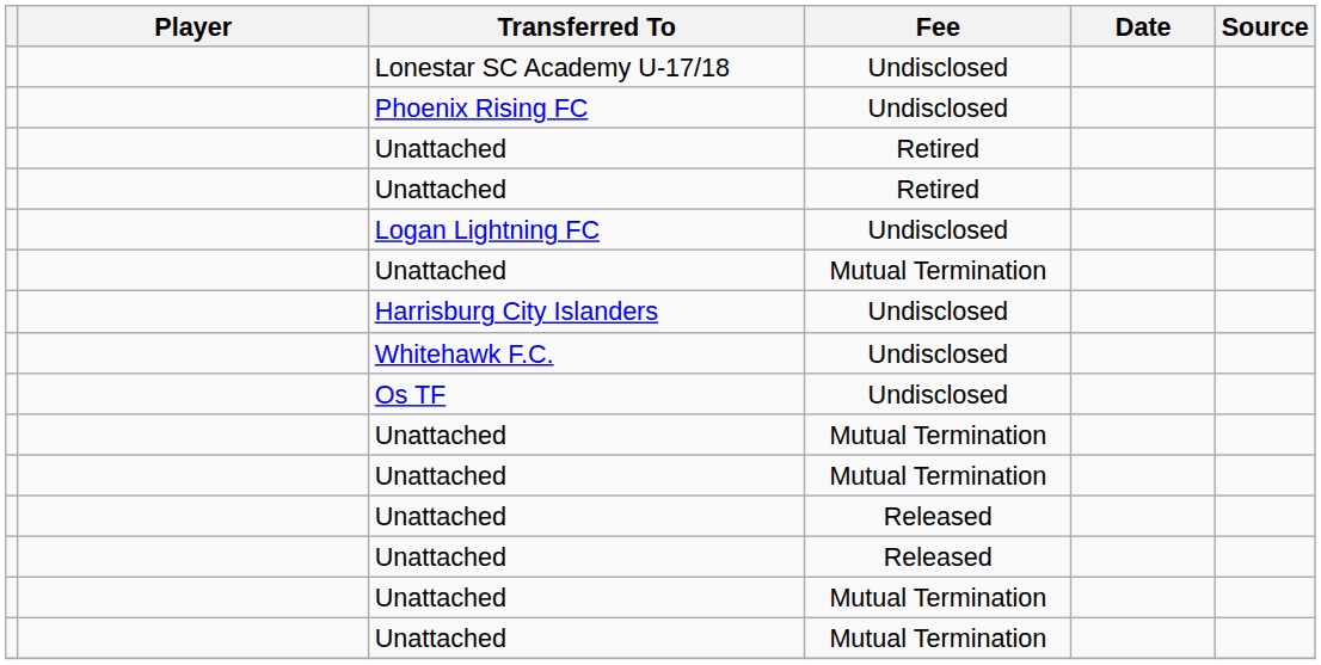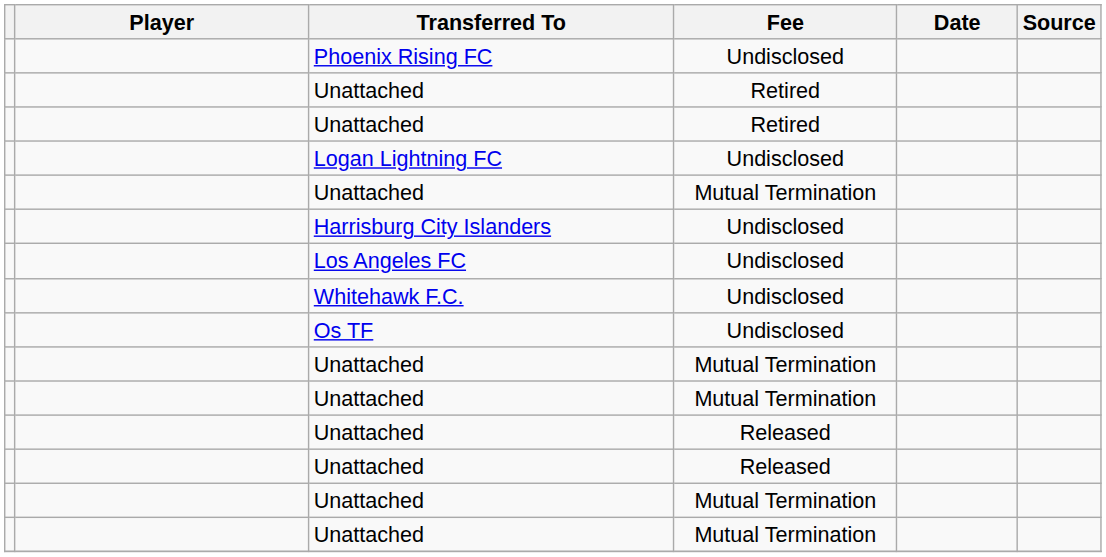 <table class="wikitable plainrowheaders sortable" style="font-size:95%">
 <tr>
 <th></th>
 <th scope="col" style="width:200px;">Player</th>
 <th scope="col" style="width:250px;">Transferred To</th>
 <th scope="col" style="width:150px;">Fee</th>
 <th scope="col" style="width:78px;">Date</th>
 <th>Source</th>
-</tr>
-<tr>
-<td align=center></td>
-<td></td>
-<td> Lonestar SC Academy U-17/18</td>
-<td align=center>Undisclosed</td>
-<td align=center></td>
-<td align=center></td>
 </tr>
 <tr>
 <td align=center></td>
 <td></td>
 <td> <a href='#'>Phoenix Rising FC</a></td>
 <td align=center>Undisclosed</td>
 <td align=center></td>
 <td align=center></td>
 </tr>
 <tr>
 <td align=center></td>
 <td></td>
 <td>Unattached</td>
 <td align=center>Retired</td>
 <td align=center></td>
 <td align=center></td>
 </tr>
 <tr>
 <td align=center></td>
 <td></td>
 <td>Unattached</td>
 <td align=center>Retired</td>
 <td align=center></td>
 <td align=center></td>
 </tr>
 <tr>
 <td align=center></td>
 <td></td>
 <td> <a href='#'>Logan Lightning FC</a></td>
 <td align=center>Undisclosed</td>
 <td align=center></td>
 <td align=center></td>
 </tr>
 <tr>
 <td align=center></td>
 <td></td>
 <td>Unattached</td>
 <td align=center>Mutual Termination</td>
 <td align=center></td>
 <td align=center></td>
 </tr>
 <tr>
 <td align=center></td>
 <td></td>
 <td> <a href='#'>Harrisburg City Islanders</a></td>
+<td align=center>Undisclosed</td>
+<td align=center></td>
+<td align=center></td>
+</tr>
+<tr>
+<td align=center></td>
+<td></td>
+<td> <a href='#'>Los Angeles FC</a></td>
 <td align=center>Undisclosed</td>
 <td align=center></td>
 <td align=center></td>
 </tr>
 <tr>
 <td align=center></td>
 <td></td>
 <td> <a href='#'>Whitehawk F.C.</a></td>
 <td align=center>Undisclosed</td>
 <td align=center></td>
 <td align=center></td>
 </tr>
 <tr>
 <td align=center></td>
 <td></td>
 <td> <a href='#'>Os TF</a></td>
 <td align=center>Undisclosed</td>
 <td align=center></td>
 <td align=center></td>
 </tr>
 <tr>
 <td align=center></td>
 <td></td>
 <td>Unattached</td>
 <td align=center>Mutual Termination</td>
 <td align=center></td>
 <td align=center></td>
 </tr>
 <tr>
 <td align=center></td>
 <td></td>
 <td>Unattached</td>
 <td align=center>Mutual Termination</td>
 <td align=center></td>
 <td align=center></td>
 </tr>
 <tr>
 <td align=center></td>
 <td></td>
 <td>Unattached</td>
 <td align=center>Released</td>
 <td align=center></td>
 <td align=center></td>
 </tr>
 <tr>
 <td align=center></td>
 <td></td>
 <td>Unattached</td>
 <td align=center>Released</td>
 <td align=center></td>
 <td align=center></td>
 </tr>
 <tr>
 <td align=center></td>
 <td></td>
 <td>Unattached</td>
 <td align=center>Mutual Termination</td>
 <td align=center></td>
 <td align=center></td>
 </tr>
 <tr>
 <td align=center></td>
 <td></td>
 <td>Unattached</td>
 <td align=center>Mutual Termination</td>
 <td align=center></td>
 <td align=center></td>
 </tr>
 <tr>
 </tr>
 </table>
